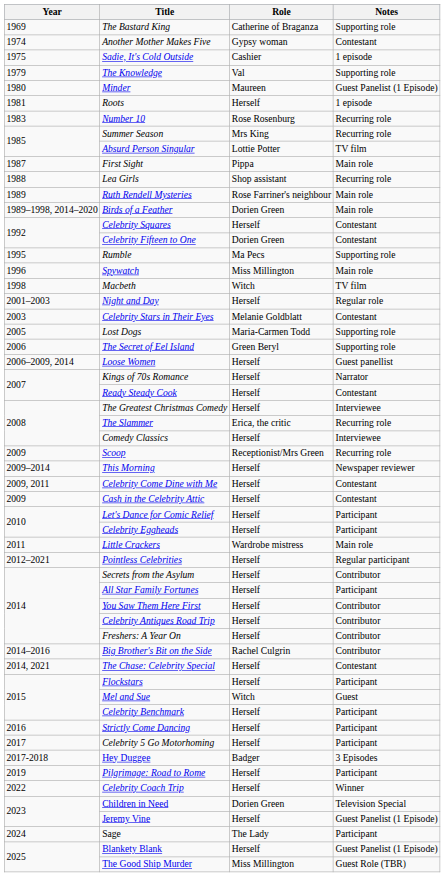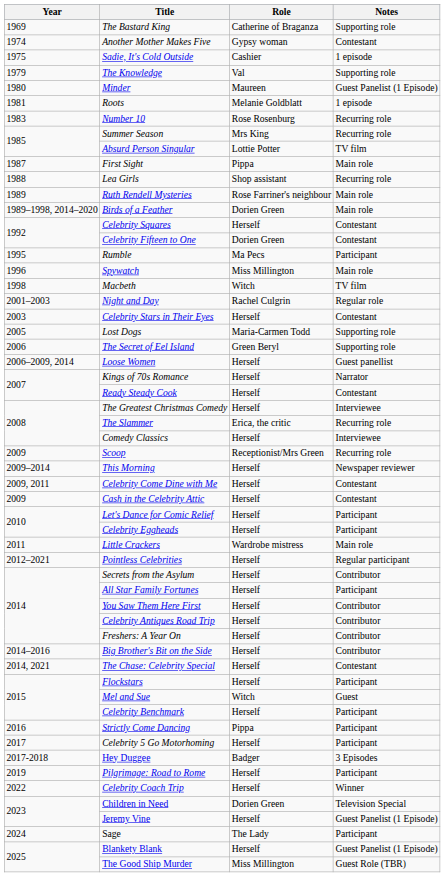 <table class="wikitable sortable">
 <tr style="background:#b0c4de; text-align:center;">
 <th>Year</th>
 <th>Title</th>
 <th>Role</th>
 <th>Notes</th>
 </tr>
 <tr>
 <td>1969</td>
 <td><em>The Bastard King</em></td>
 <td>Catherine of Braganza</td>
 <td>Supporting role</td>
 </tr>
 <tr>
 <td>1974</td>
 <td><em>Another Mother Makes Five</em></td>
 <td>Gypsy woman</td>
 <td>Contestant</td>
 </tr>
 <tr>
 <td>1975</td>
 <td><em><a href='#'>Sadie, It's Cold Outside</a></em></td>
 <td>Cashier</td>
 <td>1 episode</td>
 </tr>
 <tr>
 <td>1979</td>
 <td><em><a href='#'>The Knowledge</a></em></td>
 <td>Val</td>
 <td>Supporting role</td>
 </tr>
 <tr>
 <td>1980</td>
 <td><em><a href='#'>Minder</a></em></td>
 <td>Maureen</td>
 <td>Guest Panelist (1 Episode)</td>
 </tr>
 <tr>
 <td>1981</td>
 <td><em>Roots</em></td>
-<td>Herself</td>
+<td>Melanie Goldblatt</td>
 <td>1 episode</td>
 </tr>
 <tr>
 <td>1983</td>
 <td><em><a href='#'>Number 10</a></em></td>
 <td>Rose Rosenburg</td>
 <td>Recurring role</td>
 </tr>
 <tr>
 <td rowspan=2>1985</td>
 <td><em>Summer Season</em></td>
 <td>Mrs King</td>
 <td>Recurring role</td>
 </tr>
 <tr>
 <td><em><a href='#'>Absurd Person Singular</a></em></td>
 <td>Lottie Potter</td>
 <td>TV film</td>
 </tr>
 <tr>
 <td>1987</td>
 <td><em>First Sight</em></td>
 <td>Pippa</td>
 <td>Main role</td>
 </tr>
 <tr>
 <td>1988</td>
 <td><em>Lea Girls</em></td>
 <td>Shop assistant</td>
 <td>Recurring role</td>
 </tr>
 <tr>
 <td>1989</td>
 <td><em><a href='#'>Ruth Rendell Mysteries</a></em></td>
 <td>Rose Farriner's neighbour</td>
 <td>Main role</td>
 </tr>
 <tr>
 <td>1989–1998, 2014–2020</td>
 <td><em><a href='#'>Birds of a Feather</a></em></td>
 <td>Dorien Green</td>
 <td>Main role</td>
 </tr>
 <tr>
 <td rowspan=2>1992</td>
 <td><em><a href='#'>Celebrity Squares</a></em></td>
 <td>Herself</td>
 <td>Contestant</td>
 </tr>
 <tr>
 <td><em><a href='#'>Celebrity Fifteen to One</a></em></td>
 <td>Dorien Green</td>
 <td>Contestant</td>
 </tr>
 <tr>
 <td>1995</td>
 <td><em>Rumble</em></td>
 <td>Ma Pecs</td>
-<td>Supporting role</td>
+<td>Participant</td>
 </tr>
 <tr>
 <td>1996</td>
 <td><em><a href='#'>Spywatch</a></em></td>
 <td>Miss Millington</td>
 <td>Main role</td>
 </tr>
 <tr>
 <td>1998</td>
 <td><em>Macbeth</em></td>
 <td>Witch</td>
 <td>TV film</td>
 </tr>
 <tr>
 <td>2001–2003</td>
 <td><em><a href='#'>Night and Day</a></em></td>
-<td>Herself</td>
+<td>Rachel Culgrin</td>
 <td>Regular role</td>
 </tr>
 <tr>
 <td>2003</td>
 <td><em><a href='#'>Celebrity Stars in Their Eyes</a></em></td>
-<td>Melanie Goldblatt</td>
+<td>Herself</td>
 <td>Contestant</td>
 </tr>
 <tr>
 <td>2005</td>
 <td><em>Lost Dogs</em></td>
 <td>Maria-Carmen Todd</td>
 <td>Supporting role</td>
 </tr>
 <tr>
 <td>2006</td>
 <td><em><a href='#'>The Secret of Eel Island</a></em></td>
 <td>Green Beryl</td>
 <td>Supporting role</td>
 </tr>
 <tr>
 <td>2006–2009, 2014</td>
 <td><em><a href='#'>Loose Women</a></em></td>
 <td>Herself</td>
 <td>Guest panellist</td>
 </tr>
 <tr>
 <td rowspan=2>2007</td>
 <td><em>Kings of 70s Romance</em></td>
 <td>Herself</td>
 <td>Narrator</td>
 </tr>
 <tr>
 <td><em><a href='#'>Ready Steady Cook</a></em></td>
 <td>Herself</td>
 <td>Contestant</td>
 </tr>
 <tr>
 <td rowspan=3>2008</td>
 <td><em>The Greatest Christmas Comedy</em></td>
 <td>Herself</td>
 <td>Interviewee</td>
 </tr>
 <tr>
 <td><em><a href='#'>The Slammer</a></em></td>
 <td>Erica, the critic</td>
 <td>Recurring role</td>
 </tr>
 <tr>
 <td><em>Comedy Classics</em></td>
 <td>Herself</td>
 <td>Interviewee</td>
 </tr>
 <tr>
 <td>2009</td>
 <td><em><a href='#'>Scoop</a></em></td>
 <td>Receptionist/Mrs Green</td>
 <td>Recurring role</td>
 </tr>
 <tr>
 <td>2009–2014</td>
 <td><em><a href='#'>This Morning</a></em></td>
 <td>Herself</td>
 <td>Newspaper reviewer</td>
 </tr>
 <tr>
 <td>2009, 2011</td>
 <td><em><a href='#'>Celebrity Come Dine with Me</a></em></td>
 <td>Herself</td>
 <td>Contestant</td>
 </tr>
 <tr>
 <td>2009</td>
 <td><em><a href='#'>Cash in the Celebrity Attic</a></em></td>
 <td>Herself</td>
 <td>Contestant</td>
 </tr>
 <tr>
 <td rowspan=2>2010</td>
 <td><em><a href='#'>Let's Dance for Comic Relief</a></em></td>
 <td>Herself</td>
 <td>Participant</td>
 </tr>
 <tr>
 <td><em><a href='#'>Celebrity Eggheads</a></em></td>
 <td>Herself</td>
 <td>Participant</td>
 </tr>
 <tr>
 <td>2011</td>
 <td><em><a href='#'>Little Crackers</a></em></td>
 <td>Wardrobe mistress</td>
 <td>Main role</td>
 </tr>
 <tr>
 <td>2012–2021</td>
 <td><em><a href='#'>Pointless Celebrities</a></em></td>
 <td>Herself</td>
 <td>Regular participant</td>
 </tr>
 <tr>
 <td rowspan=5>2014</td>
 <td><em>Secrets from the Asylum</em></td>
 <td>Herself</td>
 <td>Contributor</td>
 </tr>
 <tr>
 <td><em><a href='#'>All Star Family Fortunes</a></em></td>
 <td>Herself</td>
 <td>Participant</td>
 </tr>
 <tr>
 <td><em><a href='#'>You Saw Them Here First</a></em></td>
 <td>Herself</td>
 <td>Contributor</td>
 </tr>
 <tr>
 <td><em><a href='#'>Celebrity Antiques Road Trip</a></em></td>
 <td>Herself</td>
 <td>Contributor</td>
 </tr>
 <tr>
 <td><em>Freshers: A Year On</em></td>
 <td>Herself</td>
 <td>Contributor</td>
 </tr>
 <tr>
 <td>2014–2016</td>
 <td><em><a href='#'>Big Brother's Bit on the Side</a></em></td>
-<td>Rachel Culgrin</td>
+<td>Herself</td>
 <td>Contributor</td>
 </tr>
 <tr>
 <td>2014, 2021</td>
 <td><em><a href='#'>The Chase: Celebrity Special</a></em></td>
 <td>Herself</td>
 <td>Contestant</td>
 </tr>
 <tr>
 <td rowspan=3>2015</td>
 <td><em><a href='#'>Flockstars</a></em></td>
 <td>Herself</td>
 <td>Participant</td>
 </tr>
 <tr>
 <td><em><a href='#'>Mel and Sue</a></em></td>
 <td>Witch</td>
 <td>Guest</td>
 </tr>
 <tr>
 <td><em><a href='#'>Celebrity Benchmark</a></em></td>
 <td>Herself</td>
 <td>Participant</td>
 </tr>
 <tr>
 <td>2016</td>
 <td><em><a href='#'>Strictly Come Dancing</a></em></td>
-<td>Herself</td>
+<td>Pippa</td>
 <td>Participant</td>
 </tr>
 <tr>
 <td>2017</td>
 <td><em>Celebrity 5 Go Motorhoming</em></td>
 <td>Herself</td>
 <td>Participant</td>
 </tr>
 <tr>
 <td>2017-2018</td>
 <td><a href='#'>Hey Duggee</a></td>
 <td>Badger</td>
 <td>3 Episodes</td>
 </tr>
 <tr>
 <td>2019</td>
 <td><em><a href='#'>Pilgrimage: Road to Rome</a></em></td>
 <td>Herself</td>
 <td>Participant</td>
 </tr>
 <tr>
 <td>2022</td>
 <td><em><a href='#'>Celebrity Coach Trip</a></em></td>
 <td>Herself</td>
 <td>Winner</td>
 </tr>
 <tr>
 <td Rowspan=2>2023</td>
 <td><a href='#'>Children in Need</a></td>
 <td>Dorien Green</td>
 <td>Television Special</td>
 </tr>
 <tr>
 <td><a href='#'>Jeremy Vine</a></td>
 <td>Herself</td>
 <td>Guest Panelist (1 Episode)</td>
 </tr>
 <tr>
 <td>2024</td>
 <td>Sage</td>
 <td>The Lady</td>
 <td>Participant</td>
 </tr>
 <tr>
 <td Rowspan=2>2025</td>
 <td><a href='#'>Blankety Blank</a></td>
 <td>Herself</td>
 <td>Guest Panelist (1 Episode)</td>
 </tr>
 <tr>
 <td><a href='#'>The Good Ship Murder</a></td>
 <td>Miss Millington</td>
 <td>Guest Role (TBR)</td>
 </tr>
 </table>
